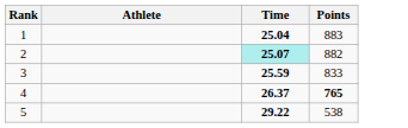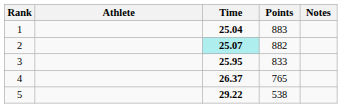 <table class="wikitable" style="text-align:center">
 <tr>
 <th width=40>Rank</th>
 <th width=250>Athlete</th>
 <th width=80>Time</th>
 <th width=55>Points</th>
+<th width=50>Notes</th>
 </tr>
 <tr>
 <td>1</td>
 <td align=left></td>
 <td><strong>25.04</strong></td>
 <td>883</td>
+<td></td>
 </tr>
 <tr>
 <td>2</td>
 <td align=left></td>
 <td style="background: paleturquoise;"><strong>25.07</strong></td>
 <td>882</td>
+<td></td>
 </tr>
 <tr>
 <td>3</td>
 <td align=left></td>
-<td><strong>25.59</strong></td>
+<td><strong>25.95</strong></td>
 <td>833</td>
+<td></td>
 </tr>
 <tr>
 <td>4</td>
 <td align=left></td>
 <td><strong>26.37</strong></td>
-<td><strong>765</strong></td>
+<td>765</td>
+<td></td>
 </tr>
 <tr>
 <td>5</td>
 <td align=left></td>
 <td><strong>29.22</strong></td>
 <td>538</td>
+<td></td>
 </tr>
 </table>
